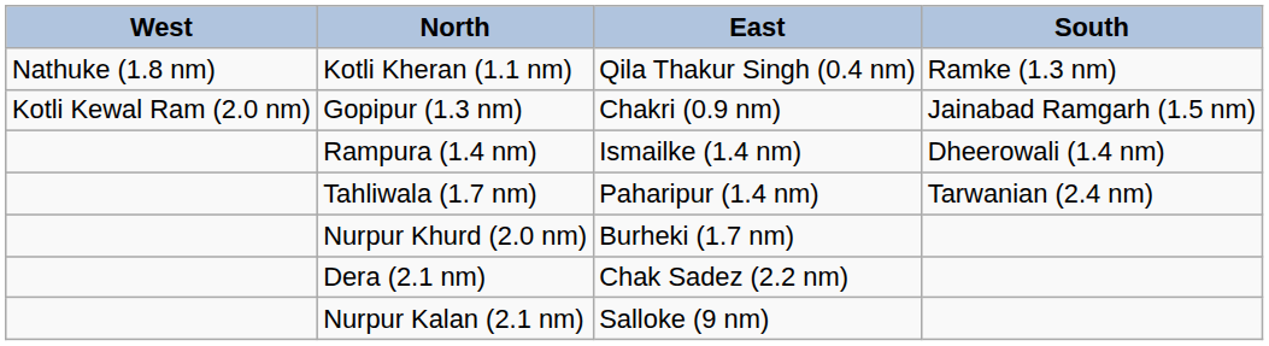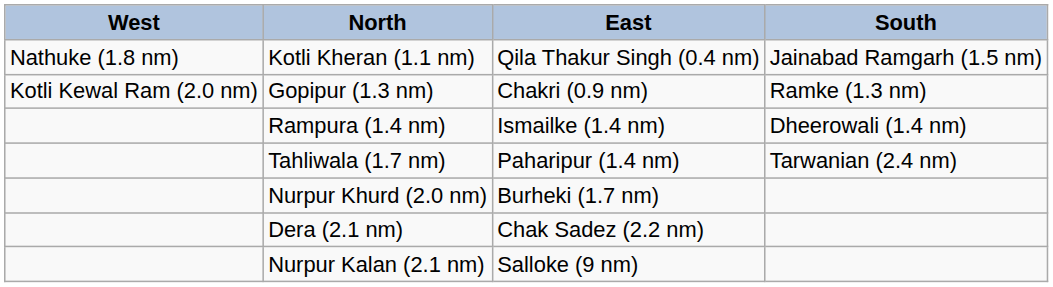 <table class="wikitable" style="font-size:90%">
 <tr style="text-align:center;">
 <th style="background:#B0C4DE;">West</th>
 <th style="background:#B0C4DE;">North</th>
 <th style="background:#B0C4DE;">East</th>
 <th style="background:#B0C4DE;">South</th>
 </tr>
 <tr Mokhal sandhwan (2>
 <td>Nathuke (1.8 nm)</td>
 <td>Kotli Kheran (1.1 nm)</td>
 <td>Qila Thakur Singh (0.4 nm)</td>
-<td>Ramke (1.3 nm)</td>
+<td>Jainabad Ramgarh (1.5 nm)</td>
 </tr>
 <tr>
 <td>Kotli Kewal Ram (2.0 nm)</td>
 <td>Gopipur (1.3 nm)</td>
 <td>Chakri (0.9 nm)</td>
-<td>Jainabad Ramgarh (1.5 nm)</td>
+<td>Ramke (1.3 nm)</td>
 </tr>
 <tr>
 <td></td>
 <td>Rampura (1.4 nm)</td>
 <td>Ismailke (1.4 nm)</td>
 <td>Dheerowali (1.4 nm)</td>
 </tr>
 <tr>
 <td></td>
 <td>Tahliwala (1.7 nm)</td>
 <td>Paharipur (1.4 nm)</td>
 <td>Tarwanian (2.4 nm)</td>
 </tr>
 <tr Akbar ( 4.1>
 <td></td>
 <td>Nurpur Khurd (2.0 nm)</td>
 <td>Burheki (1.7 nm)</td>
 <td></td>
 </tr>
 <tr>
 <td></td>
 <td>Dera (2.1 nm)</td>
 <td>Chak Sadez (2.2 nm)</td>
 <td></td>
 </tr>
 <tr>
 <td></td>
 <td>Nurpur Kalan (2.1 nm)</td>
 <td>Salloke (9 nm)</td>
 </tr>
 </table>
